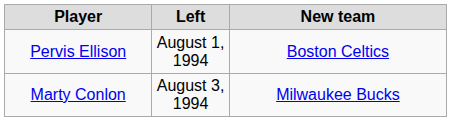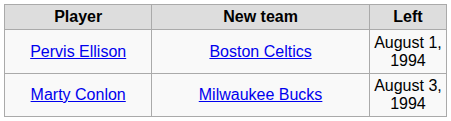 <table class="wikitable" style="text-align: center">
 <tr style="text-align:center; background:#ddd;">
 <td style="width:140px"><strong>Player</strong></td>
+<td style="width:210px"><strong>New team</strong></td>
 <td style="width:70px"><strong>Left</strong></td>
-<td style="width:210px"><strong>New team</strong></td>
 </tr>
 <tr style="height:40px">
 <td><a href='#'>Pervis Ellison</a></td>
+<td><a href='#'>Boston Celtics</a></td>
 <td>August 1, 1994</td>
-<td><a href='#'>Boston Celtics</a></td>
 </tr>
 <tr style="height:40px">
 <td><a href='#'>Marty Conlon</a></td>
+<td><a href='#'>Milwaukee Bucks</a></td>
 <td>August 3, 1994</td>
-<td><a href='#'>Milwaukee Bucks</a></td>
 </tr>
 </table>
